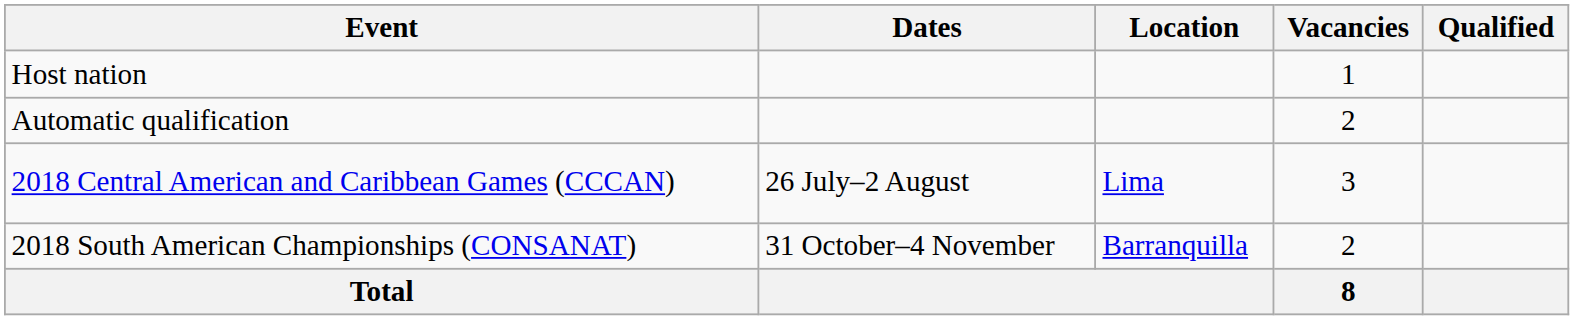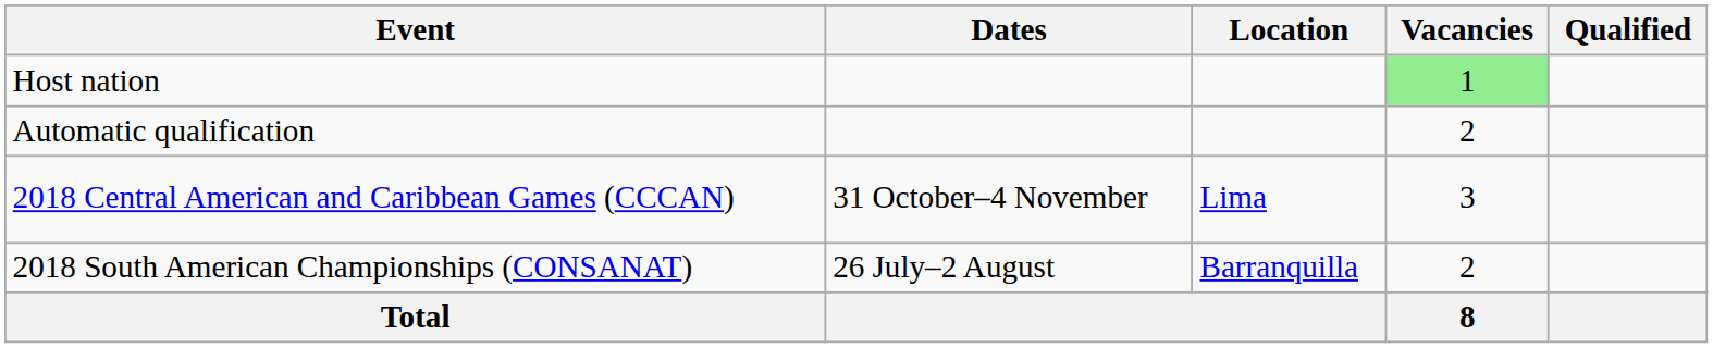 <table class="wikitable" width=860>
 <tr>
 <th>Event</th>
 <th>Dates</th>
 <th>Location</th>
 <th>Vacancies</th>
 <th>Qualified</th>
 </tr>
 <tr>
 <td>Host nation</td>
 <td></td>
 <td></td>
-<td align=center>1</td>
+<td align=center style="background: lightgreen;">1</td>
 <td></td>
 </tr>
 <tr>
 <td>Automatic qualification</td>
 <td></td>
 <td></td>
 <td align=center>2</td>
 <td><br></td>
 </tr>
 <tr>
 <td><a href='#'>2018 Central American and Caribbean Games</a> (<a href='#'>CCCAN</a>)</td>
-<td>26 July–2 August</td>
+<td>31 October–4 November</td>
 <td> <a href='#'>Lima</a></td>
 <td align=center>3</td>
 <td><br><br></td>
 </tr>
 <tr>
 <td>2018 South American Championships (<a href='#'>CONSANAT</a>)</td>
-<td>31 October–4 November</td>
+<td>26 July–2 August</td>
 <td> <a href='#'>Barranquilla</a></td>
 <td align=center>2</td>
 <td><br></td>
 </tr>
 <tr>
 <th>Total</th>
 <th colspan="2"></th>
 <th>8</th>
 <th></th>
 </tr>
 </table>
